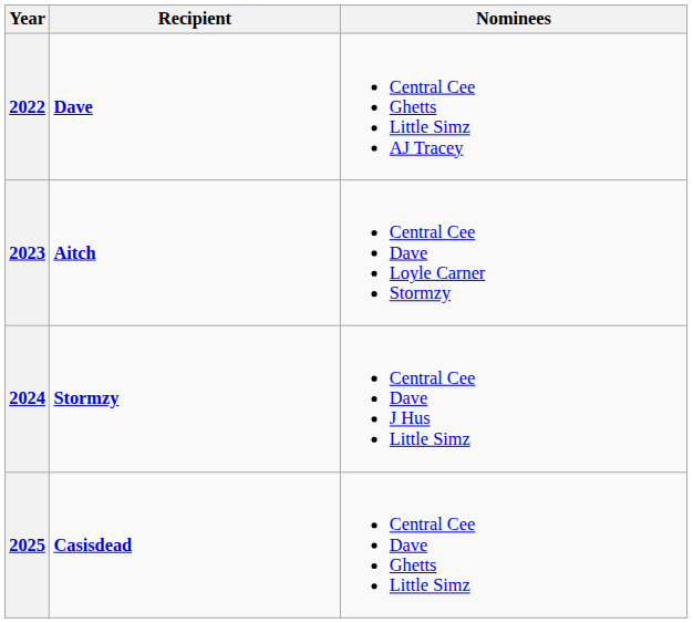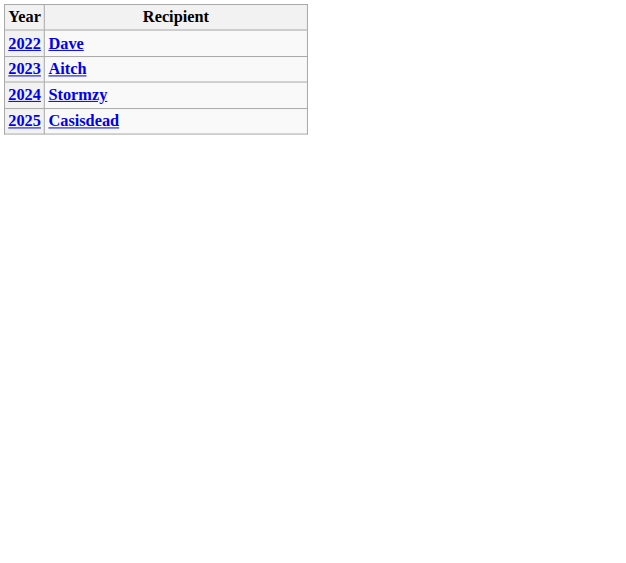 <table class="wikitable sortable">
 <tr>
 <th>Year</th>
 <th width=250px>Recipient</th>
-<th width=300px class=unsortable>Nominees</th>
 </tr>
 <tr>
 <th><a href='#'>2022</a></th>
 <td><strong><a href='#'>Dave</a></strong></td>
-<td><br><ul><li><a href='#'>Central Cee</a></li><li><a href='#'>Ghetts</a></li><li><a href='#'>Little Simz</a></li><li><a href='#'>AJ Tracey</a></li></ul></td>
 </tr>
 <tr>
 <th><a href='#'>2023</a></th>
 <td><strong><a href='#'>Aitch</a></strong></td>
-<td><br><ul><li><a href='#'>Central Cee</a></li><li><a href='#'>Dave</a></li><li><a href='#'>Loyle Carner</a></li><li><a href='#'>Stormzy</a></li></ul></td>
 </tr>
 <tr>
 <th><a href='#'>2024</a></th>
 <td><strong><a href='#'>Stormzy</a></strong></td>
-<td><br><ul><li><a href='#'>Central Cee</a></li><li><a href='#'>Dave</a></li><li><a href='#'>J Hus</a></li><li><a href='#'>Little Simz</a></li></ul></td>
 </tr>
 <tr>
 <th><a href='#'>2025</a></th>
 <td><strong><a href='#'>Casisdead</a></strong></td>
-<td><br><ul><li><a href='#'>Central Cee</a></li><li><a href='#'>Dave</a></li><li><a href='#'>Ghetts</a></li><li><a href='#'>Little Simz</a></li></ul></td>
 </tr>
 </table>
